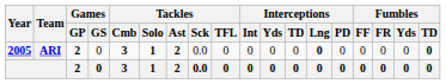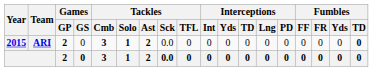 <table class="wikitable" style="text-align:center">
 <tr>
 <th rowspan="2">Year</th>
 <th rowspan="2">Team</th>
 <th colspan="2">Games</th>
 <th colspan="5">Tackles</th>
 <th colspan="5">Interceptions</th>
 <th colspan="4">Fumbles</th>
 </tr>
 <tr>
 <th>GP</th>
 <th>GS</th>
 <th>Cmb</th>
 <th>Solo</th>
 <th>Ast</th>
 <th>Sck</th>
 <th>TFL</th>
 <th>Int</th>
 <th>Yds</th>
 <th>TD</th>
 <th>Lng</th>
 <th>PD</th>
 <th>FF</th>
 <th>FR</th>
 <th>Yds</th>
 <th>TD</th>
 </tr>
 <tr>
-<th><a href='#'>2005</a></th>
+<th><a href='#'>2015</a></th>
 <th><a href='#'>ARI</a></th>
 <td><strong>2</strong></td>
 <td>0</td>
 <td><strong>3</strong></td>
 <td><strong>1</strong></td>
 <td><strong>2</strong></td>
 <td>0.0</td>
 <td>0</td>
 <td>0</td>
 <td>0</td>
 <td>0</td>
-<td><strong>0</strong></td>
+<td>0</td>
 <td>0</td>
 <td>0</td>
 <td>0</td>
 <td>0</td>
 <td><strong>0</strong></td>
 </tr>
 <tr>
 <th colspan="2"></th>
 <th>2</th>
 <th>0</th>
 <th>3</th>
 <th>1</th>
 <th>2</th>
 <th>0.0</th>
 <th>0</th>
 <th>0</th>
 <th>0</th>
 <th>0</th>
 <th>0</th>
 <th>0</th>
 <th>0</th>
 <th>0</th>
 <th>0</th>
 <th>0</th>
 </tr>
 </table>
